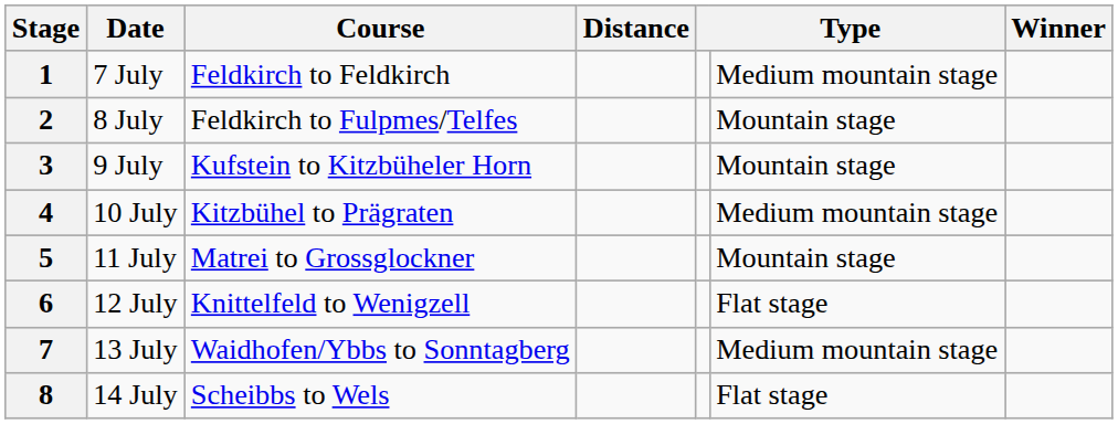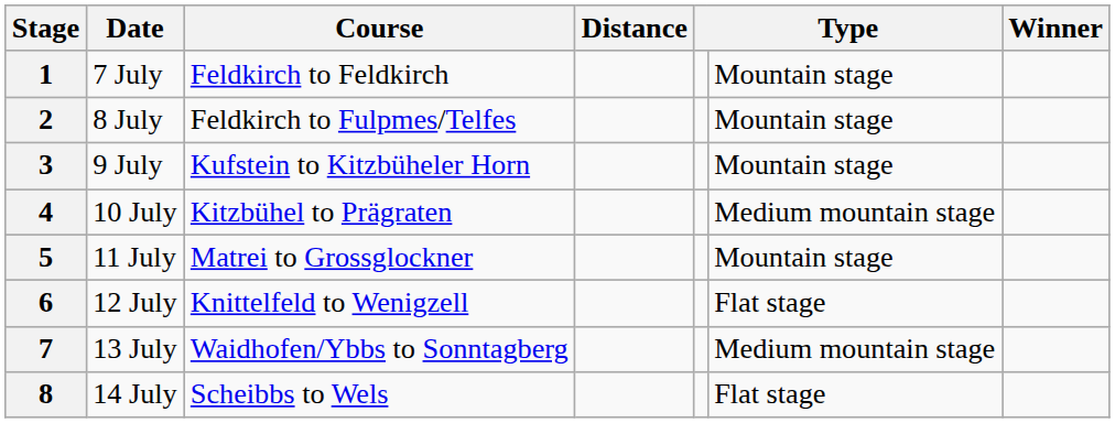 <table class="wikitable">
 <tr>
 <th>Stage</th>
 <th>Date</th>
 <th>Course</th>
 <th>Distance</th>
 <th colspan="2">Type</th>
 <th>Winner</th>
 </tr>
 <tr>
 <th>1</th>
 <td>7 July</td>
 <td><a href='#'>Feldkirch</a> to Feldkirch</td>
 <td></td>
 <td></td>
-<td>Medium mountain stage</td>
+<td>Mountain stage</td>
 <td></td>
 </tr>
 <tr>
 <th>2</th>
 <td>8 July</td>
 <td>Feldkirch to <a href='#'>Fulpmes</a>/<a href='#'>Telfes</a></td>
 <td></td>
 <td></td>
 <td>Mountain stage</td>
 <td></td>
 </tr>
 <tr>
 <th>3</th>
 <td>9 July</td>
 <td><a href='#'>Kufstein</a> to <a href='#'>Kitzbüheler Horn</a></td>
 <td></td>
 <td></td>
 <td>Mountain stage</td>
 <td></td>
 </tr>
 <tr>
 <th>4</th>
 <td>10 July</td>
 <td><a href='#'>Kitzbühel</a> to <a href='#'>Prägraten</a></td>
 <td></td>
 <td></td>
 <td>Medium mountain stage</td>
 <td></td>
 </tr>
 <tr>
 <th>5</th>
 <td>11 July</td>
 <td><a href='#'>Matrei</a> to <a href='#'>Grossglockner</a></td>
 <td></td>
 <td></td>
 <td>Mountain stage</td>
 <td></td>
 </tr>
 <tr>
 <th>6</th>
 <td>12 July</td>
 <td><a href='#'>Knittelfeld</a> to <a href='#'>Wenigzell</a></td>
 <td></td>
 <td></td>
 <td>Flat stage</td>
 <td></td>
 </tr>
 <tr>
 <th>7</th>
 <td>13 July</td>
 <td><a href='#'>Waidhofen/Ybbs</a> to <a href='#'>Sonntagberg</a></td>
 <td></td>
 <td></td>
 <td>Medium mountain stage</td>
 <td></td>
 </tr>
 <tr>
 <th>8</th>
 <td>14 July</td>
 <td><a href='#'>Scheibbs</a> to <a href='#'>Wels</a></td>
 <td></td>
 <td></td>
 <td>Flat stage</td>
 <td></td>
 </tr>
 </table>
